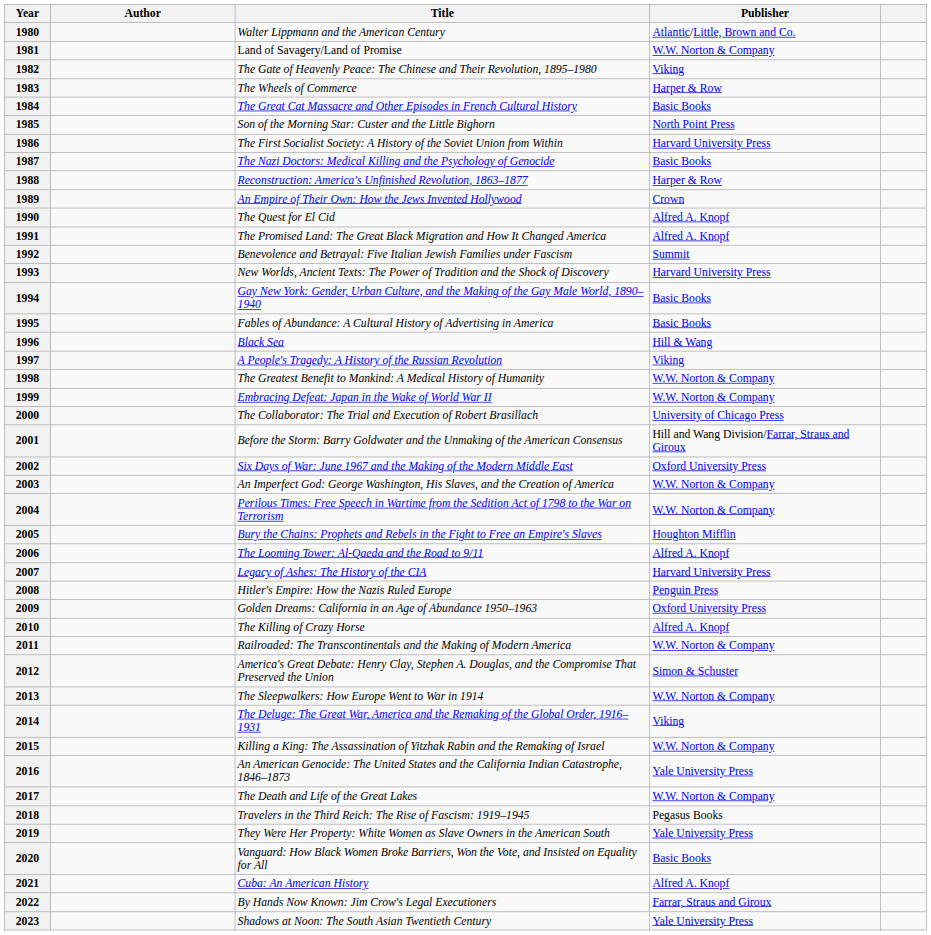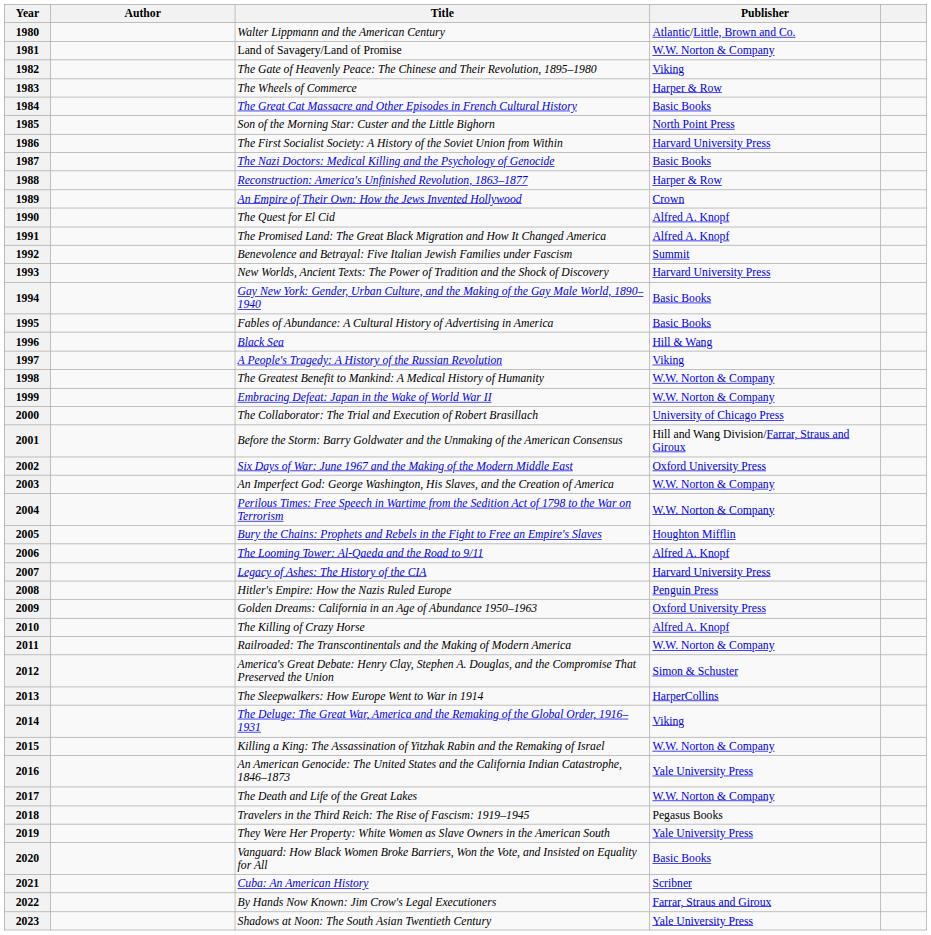 <table class="wikitable sortable mw-collapsible" style="width:100%">
 <tr>
 <th scope="col" width="5%">Year</th>
 <th scope="col" width="20%">Author</th>
 <th scope="col" width="45%">Title</th>
 <th scope="col" width="25%">Publisher</th>
 <th scope="col" width="5%"></th>
 </tr>
 <tr>
 <th>1980</th>
 <td></td>
 <td><em>Walter Lippmann and the American Century</em></td>
 <td><a href='#'>Atlantic</a>/<a href='#'>Little, Brown and Co.</a></td>
 <td></td>
 </tr>
 <tr>
 <th>1981</th>
 <td></td>
 <td>Land of Savagery/Land of Promise</td>
 <td><a href='#'>W.W. Norton & Company</a></td>
 <td></td>
 </tr>
 <tr>
 <th>1982</th>
 <td></td>
 <td><em>The Gate of Heavenly Peace: The Chinese and Their Revolution, 1895–1980</em></td>
 <td><a href='#'>Viking</a></td>
 <td></td>
 </tr>
 <tr>
 <th>1983</th>
 <td></td>
 <td><em>The Wheels of Commerce</em></td>
 <td><a href='#'>Harper & Row</a></td>
 <td></td>
 </tr>
 <tr>
 <th>1984</th>
 <td></td>
 <td><em><a href='#'>The Great Cat Massacre and Other Episodes in French Cultural History</a></em></td>
 <td><a href='#'>Basic Books</a></td>
 <td></td>
 </tr>
 <tr>
 <th>1985</th>
 <td></td>
 <td><em>Son of the Morning Star: Custer and the Little Bighorn</em></td>
 <td><a href='#'>North Point Press</a></td>
 <td></td>
 </tr>
 <tr>
 <th>1986</th>
 <td></td>
 <td><em>The First Socialist Society: A History of the Soviet Union from Within</em></td>
 <td><a href='#'>Harvard University Press</a></td>
 <td></td>
 </tr>
 <tr>
 <th>1987</th>
 <td></td>
 <td><em><a href='#'>The Nazi Doctors: Medical Killing and the Psychology of Genocide</a></em></td>
 <td><a href='#'>Basic Books</a></td>
 <td></td>
 </tr>
 <tr>
 <th>1988</th>
 <td></td>
 <td><em><a href='#'>Reconstruction: America's Unfinished Revolution, 1863–1877</a></em></td>
 <td><a href='#'>Harper & Row</a></td>
 <td></td>
 </tr>
 <tr>
 <th>1989</th>
 <td></td>
 <td><em><a href='#'>An Empire of Their Own: How the Jews Invented Hollywood</a></em></td>
 <td><a href='#'>Crown</a></td>
 <td></td>
 </tr>
 <tr>
 <th>1990</th>
 <td></td>
 <td><em>The Quest for El Cid</em></td>
 <td><a href='#'>Alfred A. Knopf</a></td>
 <td></td>
 </tr>
 <tr>
 <th>1991</th>
 <td></td>
 <td><em>The Promised Land: The Great Black Migration and How It Changed America</em></td>
 <td><a href='#'>Alfred A. Knopf</a></td>
 <td></td>
 </tr>
 <tr>
 <th>1992</th>
 <td></td>
 <td><em>Benevolence and Betrayal: Five Italian Jewish Families under Fascism</em></td>
 <td><a href='#'>Summit</a></td>
 <td></td>
 </tr>
 <tr>
 <th>1993</th>
 <td></td>
 <td><em>New Worlds, Ancient Texts: The Power of Tradition and the Shock of Discovery</em></td>
 <td><a href='#'>Harvard University Press</a></td>
 <td></td>
 </tr>
 <tr>
 <th>1994</th>
 <td></td>
 <td><em><a href='#'>Gay New York: Gender, Urban Culture, and the Making of the Gay Male World, 1890–1940</a></em></td>
 <td><a href='#'>Basic Books</a></td>
 <td></td>
 </tr>
 <tr>
 <th>1995</th>
 <td></td>
 <td><em>Fables of Abundance: A Cultural History of Advertising in America</em></td>
 <td><a href='#'>Basic Books</a></td>
 <td></td>
 </tr>
 <tr>
 <th>1996</th>
 <td></td>
 <td><em><a href='#'>Black Sea</a></em></td>
 <td><a href='#'>Hill & Wang</a></td>
 <td></td>
 </tr>
 <tr>
 <th>1997</th>
 <td></td>
 <td><em><a href='#'>A People's Tragedy: A History of the Russian Revolution</a></em></td>
 <td><a href='#'>Viking</a></td>
 <td></td>
 </tr>
 <tr>
 <th>1998</th>
 <td></td>
 <td><em>The Greatest Benefit to Mankind: A Medical History of Humanity</em></td>
 <td><a href='#'>W.W. Norton & Company</a></td>
 <td></td>
 </tr>
 <tr>
 <th>1999</th>
 <td></td>
 <td><em><a href='#'>Embracing Defeat: Japan in the Wake of World War II</a></em></td>
 <td><a href='#'>W.W. Norton & Company</a></td>
 <td></td>
 </tr>
 <tr>
 <th>2000</th>
 <td></td>
 <td><em>The Collaborator: The Trial and Execution of Robert Brasillach</em></td>
 <td><a href='#'>University of Chicago Press</a></td>
 <td></td>
 </tr>
 <tr>
 <th>2001</th>
 <td></td>
 <td><em>Before the Storm: Barry Goldwater and the Unmaking of the American Consensus</em></td>
 <td>Hill and Wang Division/<a href='#'>Farrar, Straus and Giroux</a></td>
 <td></td>
 </tr>
 <tr>
 <th>2002</th>
 <td></td>
 <td><em><a href='#'>Six Days of War: June 1967 and the Making of the Modern Middle East</a></em></td>
 <td><a href='#'>Oxford University Press</a></td>
 <td></td>
 </tr>
 <tr>
 <th>2003</th>
 <td></td>
 <td><em>An Imperfect God: George Washington, His Slaves, and the Creation of America</em></td>
 <td><a href='#'>W.W. Norton & Company</a></td>
 <td></td>
 </tr>
 <tr>
 <th>2004</th>
 <td></td>
 <td><em><a href='#'>Perilous Times: Free Speech in Wartime from the Sedition Act of 1798 to the War on Terrorism</a></em></td>
 <td><a href='#'>W.W. Norton & Company</a></td>
 <td></td>
 </tr>
 <tr>
 <th>2005</th>
 <td></td>
 <td><em><a href='#'>Bury the Chains: Prophets and Rebels in the Fight to Free an Empire's Slaves</a></em></td>
 <td><a href='#'>Houghton Mifflin</a></td>
 <td></td>
 </tr>
 <tr>
 <th>2006</th>
 <td></td>
 <td><em><a href='#'>The Looming Tower: Al-Qaeda and the Road to 9/11</a></em></td>
 <td><a href='#'>Alfred A. Knopf</a></td>
 <td></td>
 </tr>
 <tr>
 <th>2007</th>
 <td></td>
 <td><em><a href='#'>Legacy of Ashes: The History of the CIA</a></em></td>
 <td><a href='#'>Harvard University Press</a></td>
 <td></td>
 </tr>
 <tr>
 <th>2008</th>
 <td></td>
 <td><em>Hitler's Empire: How the Nazis Ruled Europe</em></td>
 <td><a href='#'>Penguin Press</a></td>
 <td></td>
 </tr>
 <tr>
 <th>2009</th>
 <td></td>
 <td><em>Golden Dreams: California in an Age of Abundance 1950–1963</em></td>
 <td><a href='#'>Oxford University Press</a></td>
 <td></td>
 </tr>
 <tr>
 <th>2010</th>
 <td></td>
 <td><em>The Killing of Crazy Horse</em></td>
 <td><a href='#'>Alfred A. Knopf</a></td>
 <td></td>
 </tr>
 <tr>
 <th>2011</th>
 <td></td>
 <td><em>Railroaded: The Transcontinentals and the Making of Modern America</em></td>
 <td><a href='#'>W.W. Norton & Company</a></td>
 <td></td>
 </tr>
 <tr>
 <th>2012</th>
 <td></td>
 <td><em>America's Great Debate: Henry Clay, Stephen A. Douglas, and the Compromise That Preserved the Union</em></td>
 <td><a href='#'>Simon & Schuster</a></td>
 <td></td>
 </tr>
 <tr>
 <th>2013</th>
 <td></td>
 <td><em>The Sleepwalkers: How Europe Went to War in 1914</em></td>
-<td><a href='#'>W.W. Norton & Company</a></td>
+<td><a href='#'>HarperCollins</a></td>
 <td></td>
 </tr>
 <tr>
 <th>2014</th>
 <td></td>
 <td><em><a href='#'>The Deluge: The Great War, America and the Remaking of the Global Order, 1916–1931</a></em></td>
 <td><a href='#'>Viking</a></td>
 <td></td>
 </tr>
 <tr>
 <th>2015</th>
 <td></td>
 <td><em>Killing a King: The Assassination of Yitzhak Rabin and the Remaking of Israel</em></td>
 <td><a href='#'>W.W. Norton & Company</a></td>
 <td></td>
 </tr>
 <tr>
 <th>2016</th>
 <td></td>
 <td><em>An American Genocide: The United States and the California Indian Catastrophe, 1846–1873</em></td>
 <td><a href='#'>Yale University Press</a></td>
 <td></td>
 </tr>
 <tr>
 <th>2017</th>
 <td></td>
 <td><em>The Death and Life of the Great Lakes</em></td>
 <td><a href='#'>W.W. Norton & Company</a></td>
 <td></td>
 </tr>
 <tr>
 <th>2018</th>
 <td></td>
 <td><em>Travelers in the Third Reich: The Rise of Fascism: 1919–1945</em></td>
 <td>Pegasus Books</td>
 <td></td>
 </tr>
 <tr>
 <th>2019</th>
 <td></td>
 <td><em>They Were Her Property: White Women as Slave Owners in the American South</em></td>
 <td><a href='#'>Yale University Press</a></td>
 <td></td>
 </tr>
 <tr>
 <th>2020</th>
 <td></td>
 <td><em>Vanguard: How Black Women Broke Barriers, Won the Vote, and Insisted on Equality for All</em></td>
 <td><a href='#'>Basic Books</a></td>
 <td></td>
 </tr>
 <tr>
 <th>2021</th>
 <td></td>
 <td><em><a href='#'>Cuba: An American History</a></em></td>
-<td><a href='#'>Alfred A. Knopf</a></td>
+<td><a href='#'>Scribner</a></td>
 <td></td>
 </tr>
 <tr>
 <th>2022</th>
 <td></td>
 <td><em>By Hands Now Known: Jim Crow's Legal Executioners</em></td>
 <td><a href='#'>Farrar, Straus and Giroux</a></td>
 <td></td>
 </tr>
 <tr>
 <th>2023</th>
 <td></td>
 <td><em>Shadows at Noon: The South Asian Twentieth Century</em></td>
 <td><a href='#'>Yale University Press</a></td>
 <td></td>
 </tr>
 </table>
